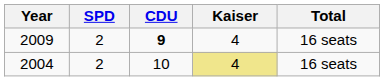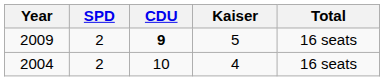 <table class="wikitable" width="400">
 <tr>
 <th>Year</th>
 <th><a href='#'>SPD</a></th>
 <th><a href='#'>CDU</a></th>
 <th>Kaiser</th>
 <th>Total</th>
 </tr>
 <tr align="center">
 <td>2009</td>
 <td>2</td>
 <td><strong>9</strong></td>
-<td>4</td>
+<td>5</td>
 <td>16 seats</td>
 </tr>
 <tr align="center">
 <td>2004</td>
 <td>2</td>
 <td>10</td>
-<td style="background: khaki;">4</td>
+<td>4</td>
 <td>16 seats</td>
 </tr>
 </table>
